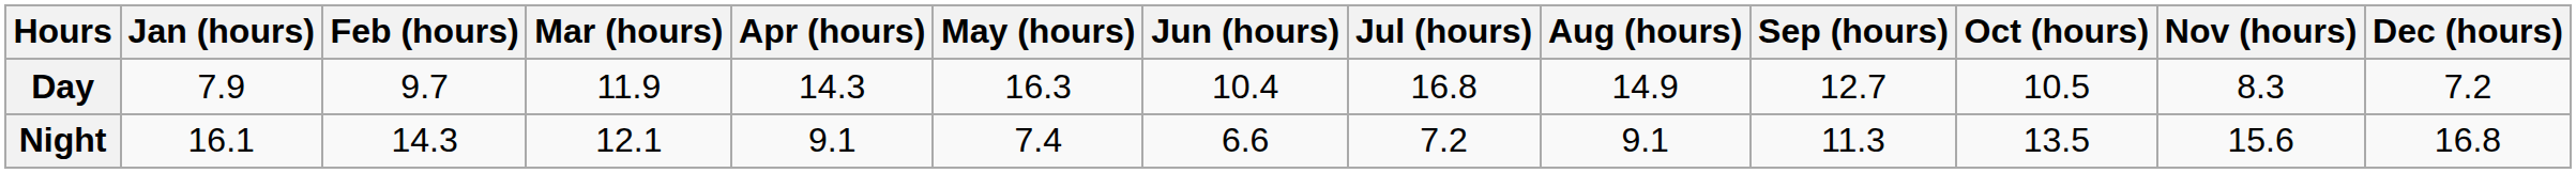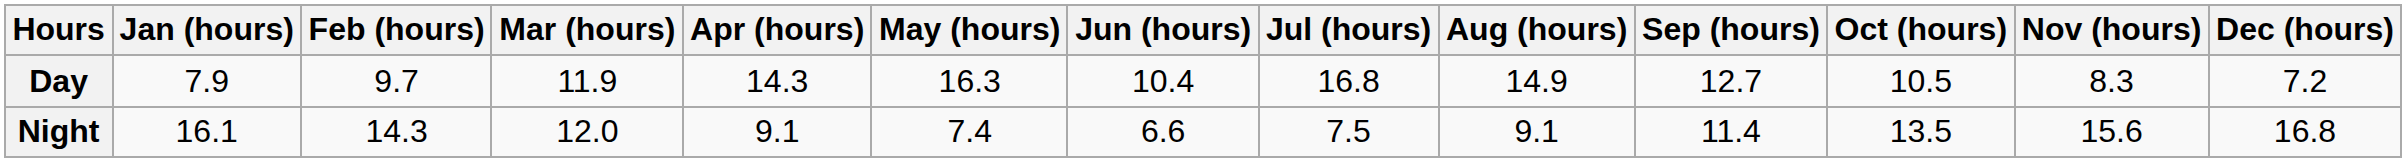 <table class="wikitable" style="text-align:center;">
 <tr>
 <th>Hours</th>
 <th>Jan (hours)</th>
 <th>Feb (hours)</th>
 <th>Mar (hours)</th>
 <th>Apr (hours)</th>
 <th>May (hours)</th>
 <th>Jun (hours)</th>
 <th>Jul (hours)</th>
 <th>Aug (hours)</th>
 <th>Sep (hours)</th>
 <th>Oct (hours)</th>
 <th>Nov (hours)</th>
 <th>Dec (hours)</th>
 </tr>
 <tr>
 <th>Day</th>
 <td>7.9</td>
 <td>9.7</td>
 <td>11.9</td>
 <td>14.3</td>
 <td>16.3</td>
 <td>10.4</td>
 <td>16.8</td>
 <td>14.9</td>
 <td>12.7</td>
 <td>10.5</td>
 <td>8.3</td>
 <td>7.2</td>
 </tr>
 <tr>
 <th>Night</th>
 <td>16.1</td>
 <td>14.3</td>
-<td>12.1</td>
+<td>12.0</td>
 <td>9.1</td>
 <td>7.4</td>
 <td>6.6</td>
-<td>7.2</td>
+<td>7.5</td>
 <td>9.1</td>
-<td>11.3</td>
+<td>11.4</td>
 <td>13.5</td>
 <td>15.6</td>
 <td>16.8</td>
 </tr>
 <tr>
 </tr>
 </table>
